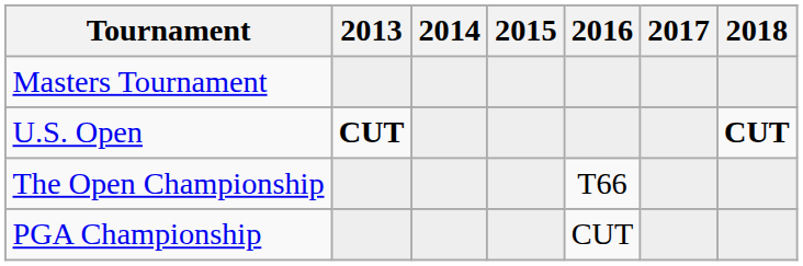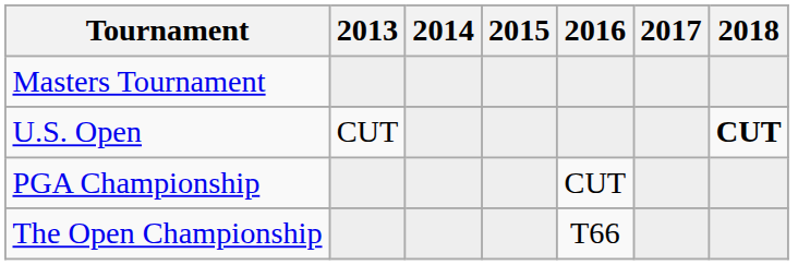 <table class="wikitable" style="font-size:95%;text-align:center;">
 <tr>
 <th>Tournament</th>
 <th>2013</th>
 <th>2014</th>
 <th>2015</th>
 <th>2016</th>
 <th>2017</th>
 <th>2018</th>
 </tr>
 <tr>
 <td align=left><a href='#'>Masters Tournament</a></td>
 <td style="background:#eeeeee;"></td>
 <td style="background:#eeeeee;"></td>
 <td style="background:#eeeeee;"></td>
 <td style="background:#eeeeee;"></td>
 <td style="background:#eeeeee;"></td>
 <td style="background:#eeeeee;"></td>
 </tr>
 <tr>
 <td align=left><a href='#'>U.S. Open</a></td>
-<td><strong>CUT</strong></td>
+<td>CUT</td>
 <td style="background:#eeeeee;"></td>
 <td style="background:#eeeeee;"></td>
 <td style="background:#eeeeee;"></td>
 <td style="background:#eeeeee;"></td>
 <td><strong>CUT</strong></td>
+</tr>
+<tr>
+<td align=left><a href='#'>PGA Championship</a></td>
+<td style="background:#eeeeee;"></td>
+<td style="background:#eeeeee;"></td>
+<td style="background:#eeeeee;"></td>
+<td>CUT</td>
+<td style="background:#eeeeee;"></td>
+<td style="background:#eeeeee;"></td>
 </tr>
 <tr>
 <td align=left><a href='#'>The Open Championship</a></td>
 <td style="background:#eeeeee;"></td>
 <td style="background:#eeeeee;"></td>
 <td style="background:#eeeeee;"></td>
 <td>T66</td>
 <td style="background:#eeeeee;"></td>
 <td style="background:#eeeeee;"></td>
 </tr>
-<tr>
-<td align=left><a href='#'>PGA Championship</a></td>
-<td style="background:#eeeeee;"></td>
-<td style="background:#eeeeee;"></td>
-<td style="background:#eeeeee;"></td>
-<td>CUT</td>
-<td style="background:#eeeeee;"></td>
-<td style="background:#eeeeee;"></td>
-</tr>
 </table>
